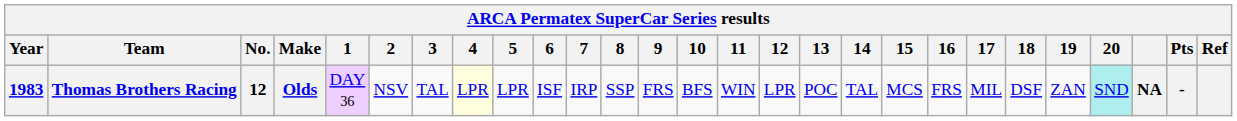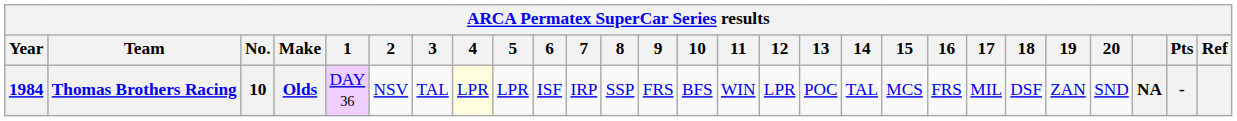 <table class="wikitable" style="text-align:center; font-size:75%">
 <tr>
 <th colspan=45><a href='#'>ARCA Permatex SuperCar Series</a> results</th>
 </tr>
 <tr>
 <th>Year</th>
 <th>Team</th>
 <th>No.</th>
 <th>Make</th>
 <th>1</th>
 <th>2</th>
 <th>3</th>
 <th>4</th>
 <th>5</th>
 <th>6</th>
 <th>7</th>
 <th>8</th>
 <th>9</th>
 <th>10</th>
 <th>11</th>
 <th>12</th>
 <th>13</th>
 <th>14</th>
 <th>15</th>
 <th>16</th>
 <th>17</th>
 <th>18</th>
 <th>19</th>
 <th>20</th>
 <th></th>
 <th>Pts</th>
 <th>Ref</th>
 </tr>
 <tr>
-<th><a href='#'>1983</a></th>
+<th><a href='#'>1984</a></th>
 <th><a href='#'>Thomas Brothers Racing</a></th>
-<th>12</th>
+<th>10</th>
 <th><a href='#'>Olds</a></th>
 <td style="background:#EFCFFF;"><a href='#'>DAY</a> <br><small>36</small></td>
 <td><a href='#'>NSV</a></td>
 <td><a href='#'>TAL</a></td>
 <td style="background: lightyellow;"><a href='#'>LPR</a></td>
 <td><a href='#'>LPR</a></td>
 <td><a href='#'>ISF</a></td>
 <td><a href='#'>IRP</a></td>
 <td><a href='#'>SSP</a></td>
 <td><a href='#'>FRS</a></td>
 <td><a href='#'>BFS</a></td>
 <td><a href='#'>WIN</a></td>
 <td><a href='#'>LPR</a></td>
 <td><a href='#'>POC</a></td>
 <td><a href='#'>TAL</a></td>
 <td><a href='#'>MCS</a></td>
 <td><a href='#'>FRS</a></td>
 <td><a href='#'>MIL</a></td>
 <td><a href='#'>DSF</a></td>
 <td><a href='#'>ZAN</a></td>
-<td style="background: paleturquoise;"><a href='#'>SND</a></td>
+<td><a href='#'>SND</a></td>
 <th>NA</th>
 <th>-</th>
 <th></th>
 </tr>
 </table>
